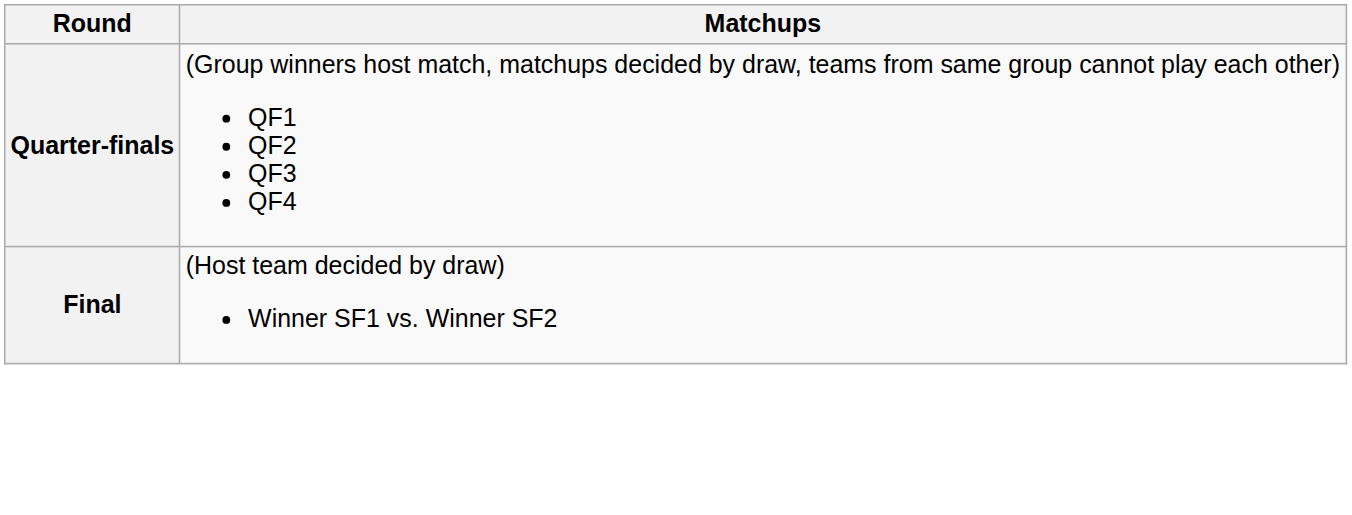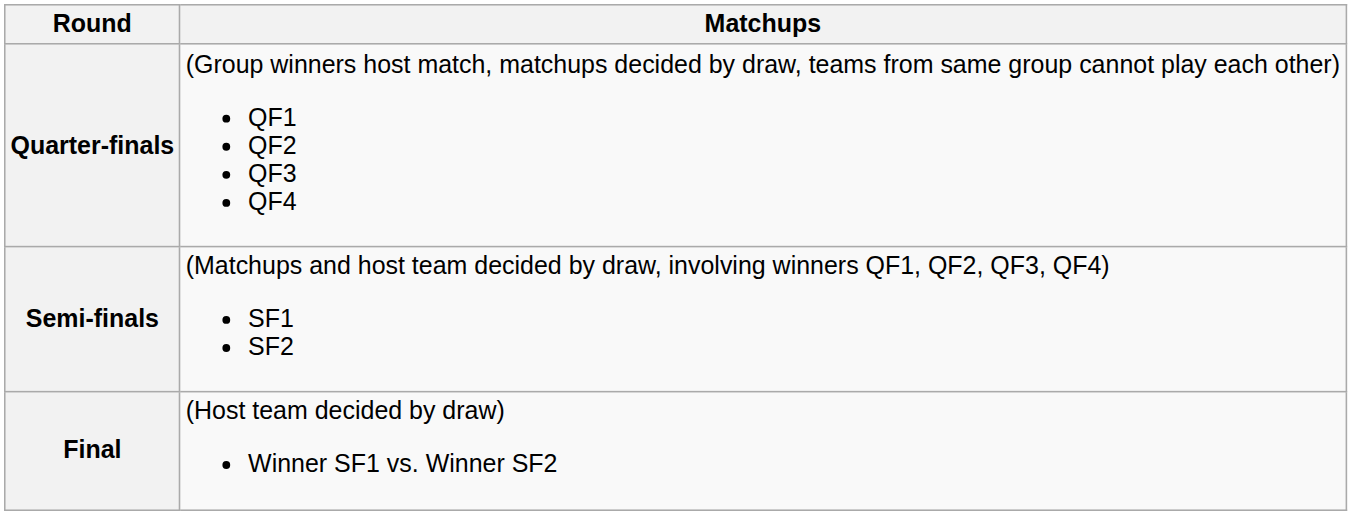 <table class=wikitable>
 <tr>
 <th>Round</th>
 <th>Matchups</th>
 </tr>
 <tr>
 <th>Quarter-finals</th>
 <td>(Group winners host match, matchups decided by draw, teams from same group cannot play each other)<br><ul><li>QF1</li><li>QF2</li><li>QF3</li><li>QF4</li></ul></td>
 </tr>
 <tr>
+<th>Semi-finals</th>
+<td>(Matchups and host team decided by draw, involving winners QF1, QF2, QF3, QF4)<br><ul><li>SF1</li><li>SF2</li></ul></td>
+</tr>
+<tr>
 <th>Final</th>
 <td>(Host team decided by draw)<br><ul><li>Winner SF1 vs. Winner SF2</li></ul></td>
 </tr>
 </table>
